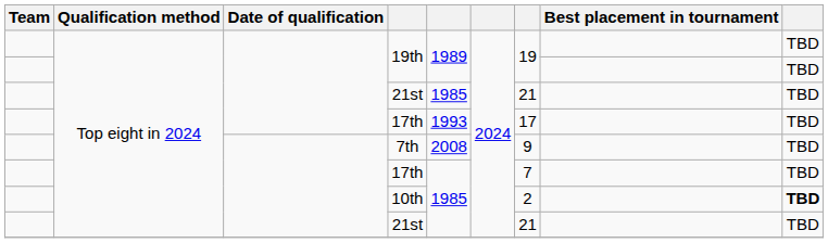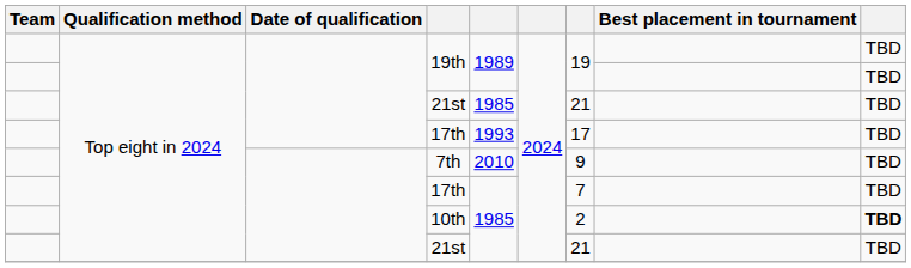 <table class="wikitable sortable">
 <tr>
 <th>Team</th>
 <th>Qualification method</th>
 <th>Date of qualification</th>
 <th></th>
 <th></th>
 <th></th>
 <th></th>
 <th>Best placement in tournament</th>
 <th></th>
 </tr>
 <tr>
 <td></td>
 <td rowspan=8 align="center">Top eight in <a href='#'>2024</a></td>
 <td rowspan=4 align="center"></td>
 <td rowspan=2 align="center">19th</td>
 <td rowspan=2 align="center"><a href='#'>1989</a></td>
 <td rowspan=8 align="center"><a href='#'>2024</a></td>
 <td rowspan=2 align="center">19</td>
 <td></td>
 <td align="center">TBD</td>
 </tr>
 <tr>
 <td></td>
 <td></td>
 <td align="center">TBD</td>
 </tr>
 <tr>
 <td></td>
 <td align="center">21st</td>
 <td align="center"><a href='#'>1985</a></td>
 <td align="center">21</td>
 <td></td>
 <td align="center">TBD</td>
 </tr>
 <tr>
 <td></td>
 <td align="center">17th</td>
 <td align="center"><a href='#'>1993</a></td>
 <td align="center">17</td>
 <td></td>
 <td align="center">TBD</td>
 </tr>
 <tr>
 <td></td>
 <td rowspan=4 align="center"></td>
 <td align="center">7th</td>
-<td align="center"><a href='#'>2008</a></td>
+<td align="center"><a href='#'>2010</a></td>
 <td align="center">9</td>
 <td></td>
 <td align="center">TBD</td>
 </tr>
 <tr>
 <td></td>
 <td align="center">17th</td>
 <td rowspan=3 align="center"><a href='#'>1985</a></td>
 <td align="center">7</td>
 <td></td>
 <td align="center">TBD</td>
 </tr>
 <tr>
 <td></td>
 <td align="center">10th</td>
 <td align="center">2</td>
 <td></td>
 <td align="center"><strong>TBD</strong></td>
 </tr>
 <tr>
 <td></td>
 <td align="center">21st</td>
 <td align="center">21</td>
 <td></td>
 <td align="center">TBD</td>
 </tr>
 <tr>
 </tr>
 </table>
